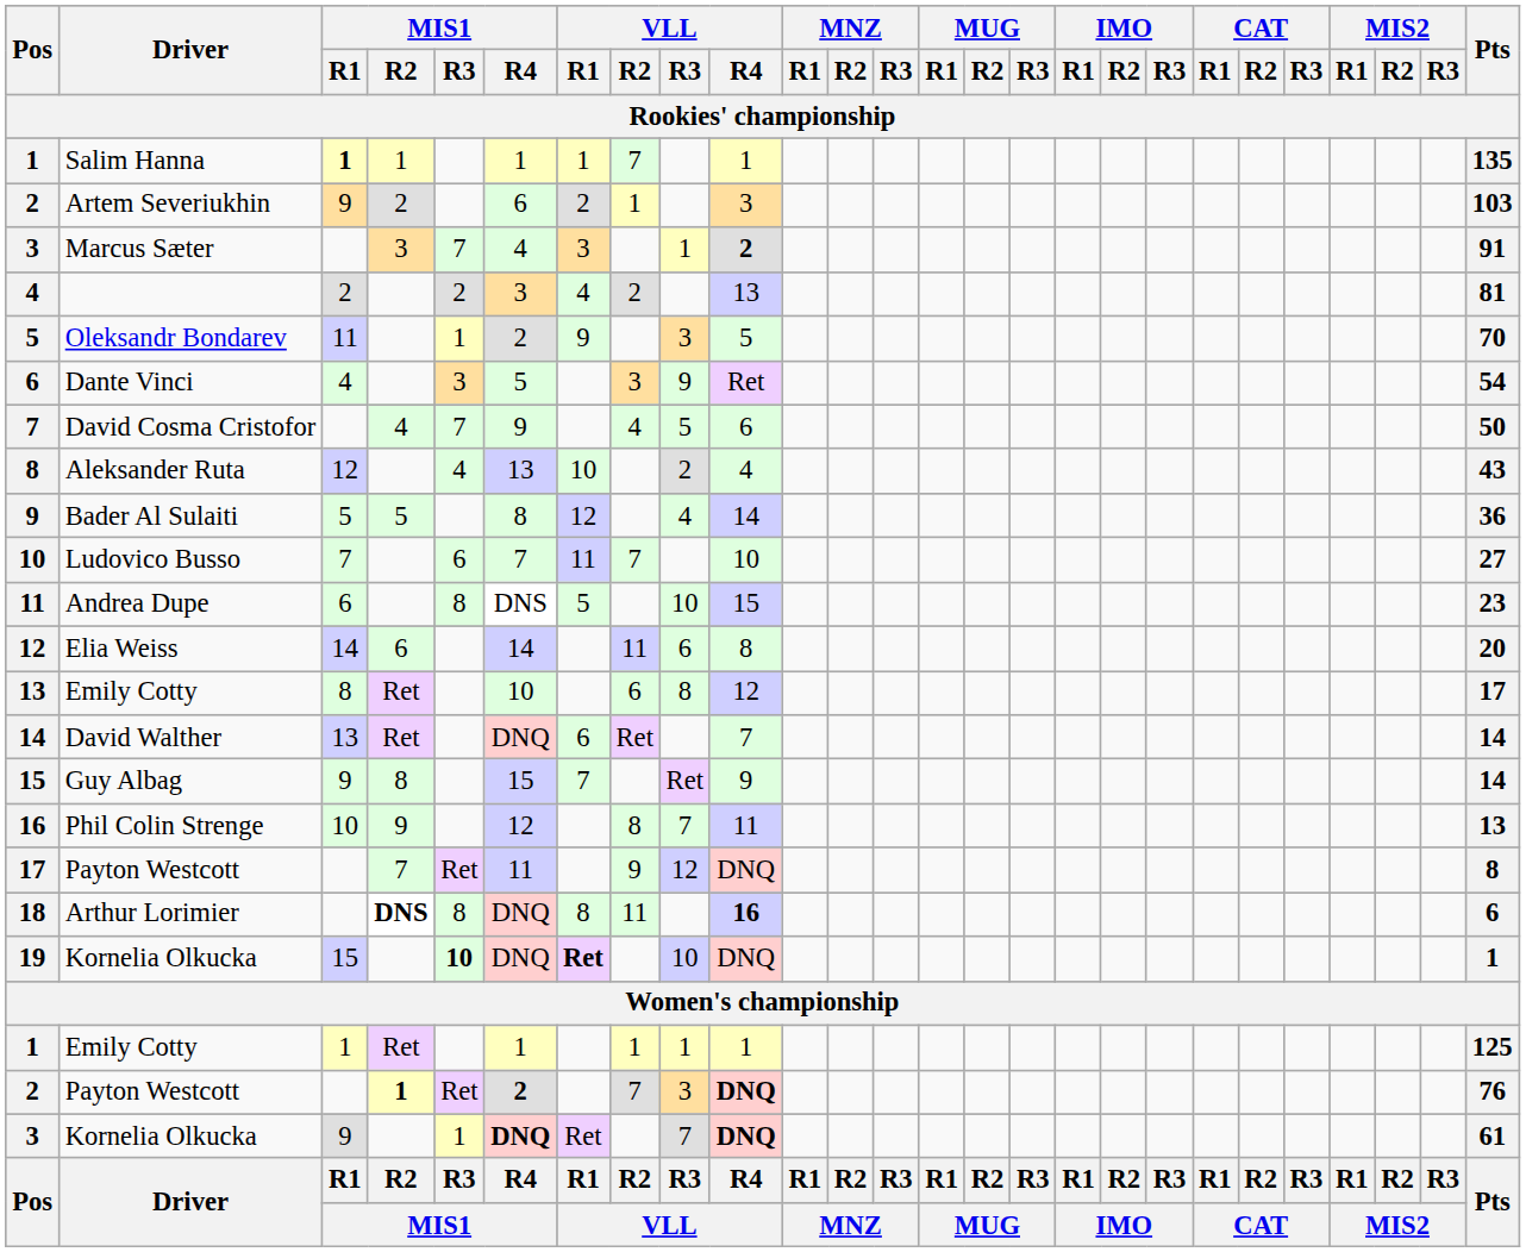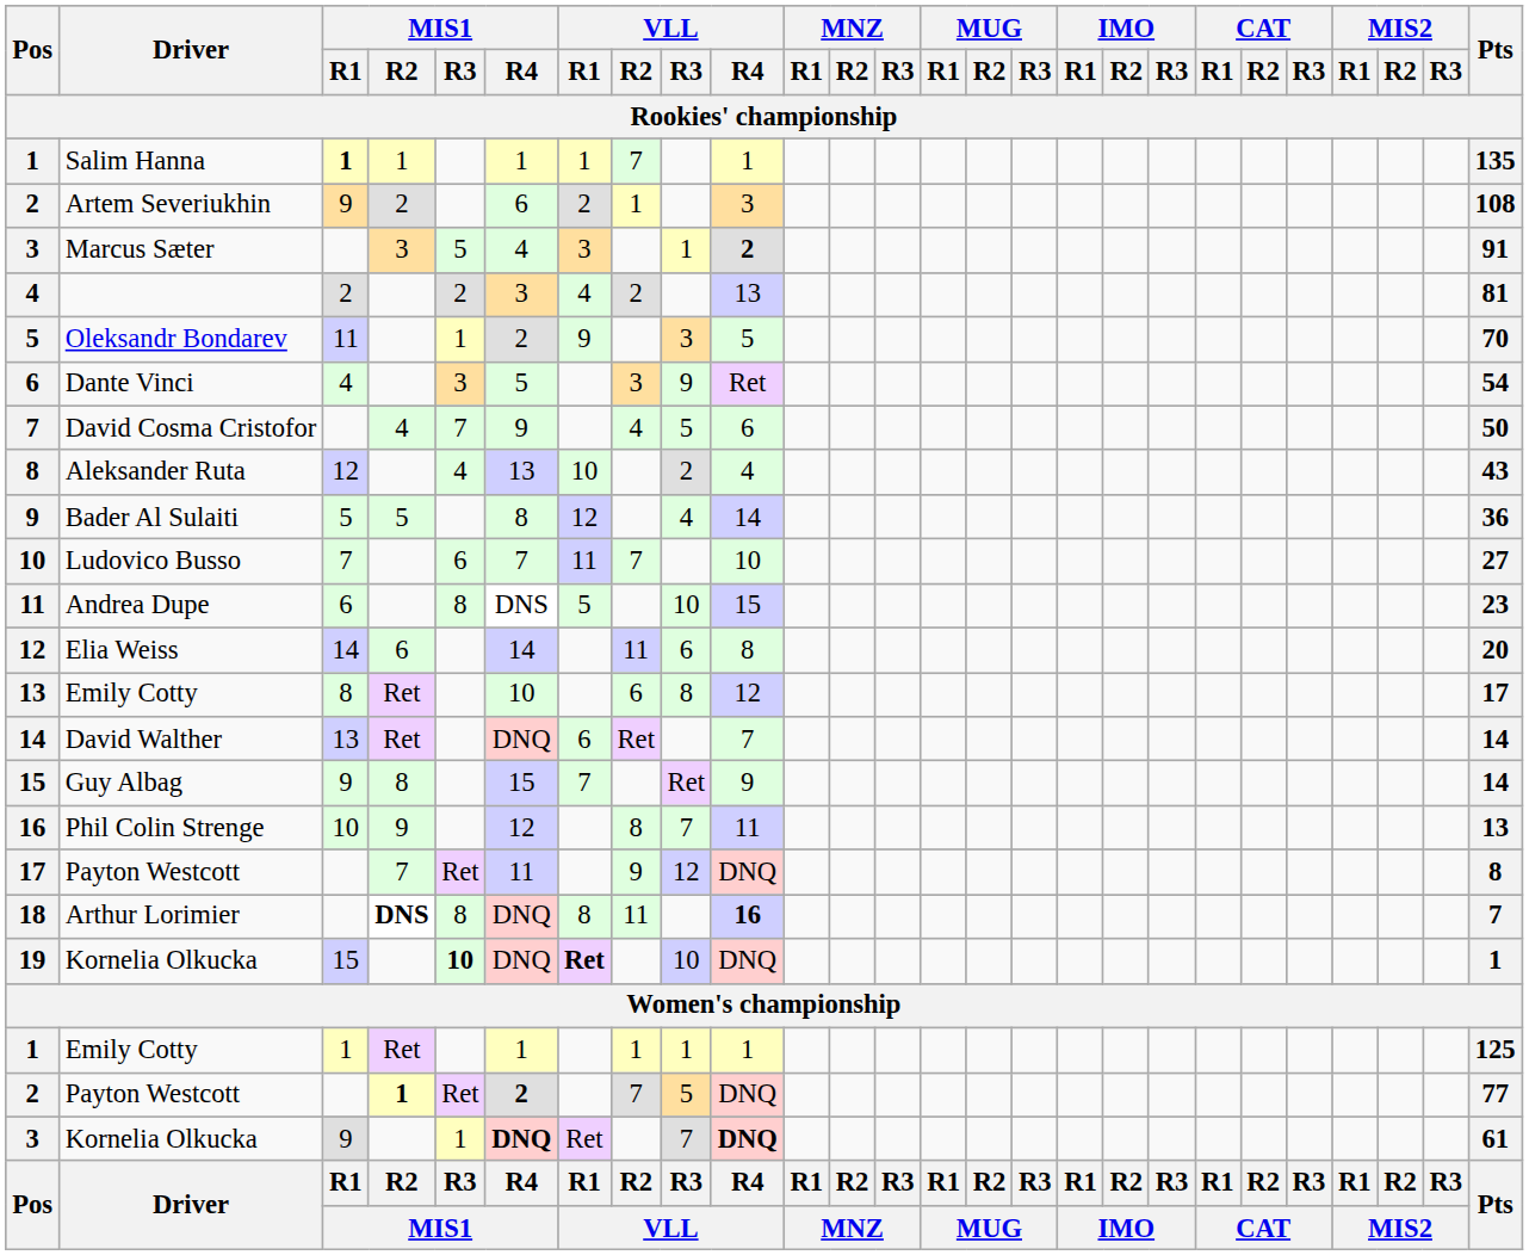 <table class="wikitable" style="font-size: 85%; text-align:center">
 <tr>
 <th rowspan=2>Pos</th>
 <th rowspan=2>Driver</th>
 <th colspan=4><a href='#'>MIS1</a><br></th>
 <th colspan=4><a href='#'>VLL</a><br></th>
 <th colspan=3><a href='#'>MNZ</a><br></th>
 <th colspan=3><a href='#'>MUG</a><br></th>
 <th colspan=3><a href='#'>IMO</a><br></th>
 <th colspan=3><a href='#'>CAT</a><br></th>
 <th colspan=3><a href='#'>MIS2</a><br></th>
 <th rowspan=2>Pts</th>
 </tr>
 <tr>
 <th>R1</th>
 <th>R2</th>
 <th>R3</th>
 <th>R4</th>
 <th>R1</th>
 <th>R2</th>
 <th>R3</th>
 <th>R4</th>
 <th>R1</th>
 <th>R2</th>
 <th>R3</th>
 <th>R1</th>
 <th>R2</th>
 <th>R3</th>
 <th>R1</th>
 <th>R2</th>
 <th>R3</th>
 <th>R1</th>
 <th>R2</th>
 <th>R3</th>
 <th>R1</th>
 <th>R2</th>
 <th>R3</th>
 </tr>
 <tr>
 <th colspan=26>Rookies' championship</th>
 </tr>
 <tr>
 <th>1</th>
 <td style="text-align:left"> Salim Hanna</td>
 <td style="background:#ffffbf"><strong>1</strong></td>
 <td style="background:#ffffbf">1</td>
 <td></td>
 <td style="background:#ffffbf">1</td>
 <td style="background:#ffffbf">1</td>
 <td style="background:#dfffdf">7</td>
 <td></td>
 <td style="background:#ffffbf">1</td>
 <td></td>
 <td></td>
 <td></td>
 <td></td>
 <td></td>
 <td></td>
 <td></td>
 <td></td>
 <td></td>
 <td></td>
 <td></td>
 <td></td>
 <td></td>
 <td></td>
 <td></td>
 <th>135</th>
 </tr>
 <tr>
 <th>2</th>
 <td style="text-align:left"> Artem Severiukhin</td>
 <td style="background:#ffdf9f">9</td>
 <td style="background:#dfdfdf">2</td>
 <td></td>
 <td style="background:#dfffdf">6</td>
 <td style="background:#dfdfdf">2</td>
 <td style="background:#ffffbf">1</td>
 <td></td>
 <td style="background:#ffdf9f">3</td>
 <td></td>
 <td></td>
 <td></td>
 <td></td>
 <td></td>
 <td></td>
 <td></td>
 <td></td>
 <td></td>
 <td></td>
 <td></td>
 <td></td>
 <td></td>
 <td></td>
 <td></td>
-<th>103</th>
+<th>108</th>
 </tr>
 <tr>
 <th>3</th>
 <td style="text-align:left"> Marcus Sæter</td>
 <td></td>
 <td style="background:#ffdf9f">3</td>
-<td style="background:#dfffdf">7</td>
+<td style="background:#dfffdf">5</td>
 <td style="background:#dfffdf">4</td>
 <td style="background:#ffdf9f">3</td>
 <td></td>
 <td style="background:#ffffbf">1</td>
 <td style="background:#dfdfdf"><strong>2</strong></td>
 <td></td>
 <td></td>
 <td></td>
 <td></td>
 <td></td>
 <td></td>
 <td></td>
 <td></td>
 <td></td>
 <td></td>
 <td></td>
 <td></td>
 <td></td>
 <td></td>
 <td></td>
 <th>91</th>
 </tr>
 <tr>
 <th>4</th>
 <td style="text-align:left"> </td>
 <td style="background:#dfdfdf">2</td>
 <td></td>
 <td style="background:#dfdfdf">2</td>
 <td style="background:#ffdf9f">3</td>
 <td style="background:#dfffdf">4</td>
 <td style="background:#dfdfdf">2</td>
 <td></td>
 <td style="background:#cfcfff">13</td>
 <td></td>
 <td></td>
 <td></td>
 <td></td>
 <td></td>
 <td></td>
 <td></td>
 <td></td>
 <td></td>
 <td></td>
 <td></td>
 <td></td>
 <td></td>
 <td></td>
 <td></td>
 <th>81</th>
 </tr>
 <tr>
 <th>5</th>
 <td style="text-align:left"> <a href='#'>Oleksandr Bondarev</a></td>
 <td style="background:#cfcfff">11</td>
 <td></td>
 <td style="background:#ffffbf">1</td>
 <td style="background:#dfdfdf">2</td>
 <td style="background:#dfffdf">9</td>
 <td></td>
 <td style="background:#ffdf9f">3</td>
 <td style="background:#dfffdf">5</td>
 <td></td>
 <td></td>
 <td></td>
 <td></td>
 <td></td>
 <td></td>
 <td></td>
 <td></td>
 <td></td>
 <td></td>
 <td></td>
 <td></td>
 <td></td>
 <td></td>
 <td></td>
 <th>70</th>
 </tr>
 <tr>
 <th>6</th>
 <td style="text-align:left"> Dante Vinci</td>
 <td style="background:#dfffdf">4</td>
 <td></td>
 <td style="background:#ffdf9f">3</td>
 <td style="background:#dfffdf">5</td>
 <td></td>
 <td style="background:#ffdf9f">3</td>
 <td style="background:#dfffdf">9</td>
 <td style="background:#efcfff">Ret</td>
 <td></td>
 <td></td>
 <td></td>
 <td></td>
 <td></td>
 <td></td>
 <td></td>
 <td></td>
 <td></td>
 <td></td>
 <td></td>
 <td></td>
 <td></td>
 <td></td>
 <td></td>
 <th>54</th>
 </tr>
 <tr>
 <th>7</th>
 <td style="text-align:left" nowrap=""> David Cosma Cristofor</td>
 <td></td>
 <td style="background:#dfffdf">4</td>
 <td style="background:#dfffdf">7</td>
 <td style="background:#dfffdf">9</td>
 <td></td>
 <td style="background:#dfffdf">4</td>
 <td style="background:#dfffdf">5</td>
 <td style="background:#dfffdf">6</td>
 <td></td>
 <td></td>
 <td></td>
 <td></td>
 <td></td>
 <td></td>
 <td></td>
 <td></td>
 <td></td>
 <td></td>
 <td></td>
 <td></td>
 <td></td>
 <td></td>
 <td></td>
 <th>50</th>
 </tr>
 <tr>
 <th>8</th>
 <td style="text-align:left"> Aleksander Ruta</td>
 <td style="background:#cfcfff">12</td>
 <td></td>
 <td style="background:#dfffdf">4</td>
 <td style="background:#cfcfff">13</td>
 <td style="background:#dfffdf">10</td>
 <td></td>
 <td style="background:#dfdfdf">2</td>
 <td style="background:#dfffdf">4</td>
 <td></td>
 <td></td>
 <td></td>
 <td></td>
 <td></td>
 <td></td>
 <td></td>
 <td></td>
 <td></td>
 <td></td>
 <td></td>
 <td></td>
 <td></td>
 <td></td>
 <td></td>
 <th>43</th>
 </tr>
 <tr>
 <th>9</th>
 <td style="text-align:left"> Bader Al Sulaiti</td>
 <td style="background:#dfffdf">5</td>
 <td style="background:#dfffdf">5</td>
 <td></td>
 <td style="background:#dfffdf">8</td>
 <td style="background:#cfcfff">12</td>
 <td></td>
 <td style="background:#dfffdf">4</td>
 <td style="background:#cfcfff">14</td>
 <td></td>
 <td></td>
 <td></td>
 <td></td>
 <td></td>
 <td></td>
 <td></td>
 <td></td>
 <td></td>
 <td></td>
 <td></td>
 <td></td>
 <td></td>
 <td></td>
 <td></td>
 <th>36</th>
 </tr>
 <tr>
 <th>10</th>
 <td style="text-align:left"> Ludovico Busso</td>
 <td style="background:#dfffdf">7</td>
 <td></td>
 <td style="background:#dfffdf">6</td>
 <td style="background:#dfffdf">7</td>
 <td style="background:#cfcfff">11</td>
 <td style="background:#dfffdf">7</td>
 <td></td>
 <td style="background:#dfffdf">10</td>
 <td></td>
 <td></td>
 <td></td>
 <td></td>
 <td></td>
 <td></td>
 <td></td>
 <td></td>
 <td></td>
 <td></td>
 <td></td>
 <td></td>
 <td></td>
 <td></td>
 <td></td>
 <th>27</th>
 </tr>
 <tr>
 <th>11</th>
 <td style="text-align:left"> Andrea Dupe</td>
 <td style="background:#dfffdf">6</td>
 <td></td>
 <td style="background:#dfffdf">8</td>
 <td style="background:#ffffff">DNS</td>
 <td style="background:#dfffdf">5</td>
 <td></td>
 <td style="background:#dfffdf">10</td>
 <td style="background:#cfcfff">15</td>
 <td></td>
 <td></td>
 <td></td>
 <td></td>
 <td></td>
 <td></td>
 <td></td>
 <td></td>
 <td></td>
 <td></td>
 <td></td>
 <td></td>
 <td></td>
 <td></td>
 <td></td>
 <th>23</th>
 </tr>
 <tr>
 <th>12</th>
 <td style="text-align:left"> Elia Weiss</td>
 <td style="background:#cfcfff">14</td>
 <td style="background:#dfffdf">6</td>
 <td></td>
 <td style="background:#cfcfff">14</td>
 <td></td>
 <td style="background:#cfcfff">11</td>
 <td style="background:#dfffdf">6</td>
 <td style="background:#dfffdf">8</td>
 <td></td>
 <td></td>
 <td></td>
 <td></td>
 <td></td>
 <td></td>
 <td></td>
 <td></td>
 <td></td>
 <td></td>
 <td></td>
 <td></td>
 <td></td>
 <td></td>
 <td></td>
 <th>20</th>
 </tr>
 <tr>
 <th>13</th>
 <td style="text-align:left"> Emily Cotty</td>
 <td style="background:#dfffdf">8</td>
 <td style="background:#efcfff">Ret</td>
 <td></td>
 <td style="background:#dfffdf">10</td>
 <td></td>
 <td style="background:#dfffdf">6</td>
 <td style="background:#dfffdf">8</td>
 <td style="background:#cfcfff">12</td>
 <td></td>
 <td></td>
 <td></td>
 <td></td>
 <td></td>
 <td></td>
 <td></td>
 <td></td>
 <td></td>
 <td></td>
 <td></td>
 <td></td>
 <td></td>
 <td></td>
 <td></td>
 <th>17</th>
 </tr>
 <tr>
 <th>14</th>
 <td style="text-align:left"> David Walther</td>
 <td style="background:#cfcfff">13</td>
 <td style="background:#efcfff">Ret</td>
 <td></td>
 <td style="background:#FFCFCF">DNQ</td>
 <td style="background:#dfffdf">6</td>
 <td style="background:#efcfff">Ret</td>
 <td></td>
 <td style="background:#dfffdf">7</td>
 <td></td>
 <td></td>
 <td></td>
 <td></td>
 <td></td>
 <td></td>
 <td></td>
 <td></td>
 <td></td>
 <td></td>
 <td></td>
 <td></td>
 <td></td>
 <td></td>
 <td></td>
 <th>14</th>
 </tr>
 <tr>
 <th>15</th>
 <td style="text-align:left"> Guy Albag</td>
 <td style="background:#dfffdf">9</td>
 <td style="background:#dfffdf">8</td>
 <td></td>
 <td style="background:#cfcfff">15</td>
 <td style="background:#dfffdf">7</td>
 <td></td>
 <td style="background:#efcfff">Ret</td>
 <td style="background:#dfffdf">9</td>
 <td></td>
 <td></td>
 <td></td>
 <td></td>
 <td></td>
 <td></td>
 <td></td>
 <td></td>
 <td></td>
 <td></td>
 <td></td>
 <td></td>
 <td></td>
 <td></td>
 <td></td>
 <th>14</th>
 </tr>
 <tr>
 <th>16</th>
 <td style="text-align:left"> Phil Colin Strenge</td>
 <td style="background:#dfffdf">10</td>
 <td style="background:#dfffdf">9</td>
 <td></td>
 <td style="background:#cfcfff">12</td>
 <td></td>
 <td style="background:#dfffdf">8</td>
 <td style="background:#dfffdf">7</td>
 <td style="background:#cfcfff">11</td>
 <td></td>
 <td></td>
 <td></td>
 <td></td>
 <td></td>
 <td></td>
 <td></td>
 <td></td>
 <td></td>
 <td></td>
 <td></td>
 <td></td>
 <td></td>
 <td></td>
 <td></td>
 <th>13</th>
 </tr>
 <tr>
 <th>17</th>
 <td style="text-align:left"> Payton Westcott</td>
 <td></td>
 <td style="background:#dfffdf">7</td>
 <td style="background:#efcfff">Ret</td>
 <td style="background:#cfcfff">11</td>
 <td></td>
 <td style="background:#dfffdf">9</td>
 <td style="background:#cfcfff">12</td>
 <td style="background:#FFCFCF">DNQ</td>
 <td></td>
 <td></td>
 <td></td>
 <td></td>
 <td></td>
 <td></td>
 <td></td>
 <td></td>
 <td></td>
 <td></td>
 <td></td>
 <td></td>
 <td></td>
 <td></td>
 <td></td>
 <th>8</th>
 </tr>
 <tr>
 <th>18</th>
 <td style="text-align:left"> Arthur Lorimier</td>
 <td></td>
 <td style="background:#ffffff"><strong>DNS</strong></td>
 <td style="background:#dfffdf">8</td>
 <td style="background:#FFCFCF">DNQ</td>
 <td style="background:#dfffdf">8</td>
 <td style="background:#dfffdf">11</td>
 <td></td>
 <td style="background:#cfcfff"><strong>16</strong></td>
 <td></td>
 <td></td>
 <td></td>
 <td></td>
 <td></td>
 <td></td>
 <td></td>
 <td></td>
 <td></td>
 <td></td>
 <td></td>
 <td></td>
 <td></td>
 <td></td>
 <td></td>
-<th>6</th>
+<th>7</th>
 </tr>
 <tr>
 <th>19</th>
 <td style="text-align:left"> Kornelia Olkucka</td>
 <td style="background:#cfcfff">15</td>
 <td></td>
 <td style="background:#dfffdf"><strong>10</strong></td>
 <td style="background:#FFCFCF">DNQ</td>
 <td style="background:#efcfff"><strong>Ret</strong></td>
 <td></td>
 <td style="background:#cfcfff">10</td>
 <td style="background:#FFCFCF">DNQ</td>
 <td></td>
 <td></td>
 <td></td>
 <td></td>
 <td></td>
 <td></td>
 <td></td>
 <td></td>
 <td></td>
 <td></td>
 <td></td>
 <td></td>
 <td></td>
 <td></td>
 <td></td>
 <th>1</th>
 </tr>
 <tr>
 <th colspan=26>Women's championship</th>
 </tr>
 <tr>
 <th>1</th>
 <td style="text-align:left"> Emily Cotty</td>
 <td style="background:#FFFFBF">1</td>
 <td style="background:#efcfff">Ret</td>
 <td></td>
 <td style="background:#FFFFBF">1</td>
 <td></td>
 <td style="background:#ffffbf">1</td>
 <td style="background:#FFFFBF">1</td>
 <td style="background:#ffffbf">1</td>
 <td></td>
 <td></td>
 <td></td>
 <td></td>
 <td></td>
 <td></td>
 <td></td>
 <td></td>
 <td></td>
 <td></td>
 <td></td>
 <td></td>
 <td></td>
 <td></td>
 <td></td>
 <th>125</th>
 </tr>
 <tr>
 <th>2</th>
 <td style="text-align:left"> Payton Westcott</td>
 <td></td>
 <td style="background:#FFFFBF"><strong>1</strong></td>
 <td style="background:#efcfff">Ret</td>
 <td style="background:#DFDFDF"><strong>2</strong></td>
 <td></td>
 <td style="background:#dfdfdf">7</td>
-<td style="background:#ffdf9f">3</td>
-<td style="background:#FFCFCF"><strong>DNQ</strong></td>
+<td style="background:#ffdf9f">5</td>
+<td style="background:#FFCFCF">DNQ</td>
 <td></td>
 <td></td>
 <td></td>
 <td></td>
 <td></td>
 <td></td>
 <td></td>
 <td></td>
 <td></td>
 <td></td>
 <td></td>
 <td></td>
 <td></td>
 <td></td>
 <td></td>
-<th>76</th>
+<th>77</th>
 </tr>
 <tr>
 <th>3</th>
 <td style="text-align:left"> Kornelia Olkucka</td>
 <td style="background:#DFDFDF">9</td>
 <td></td>
 <td style="background:#FFFFBF">1</td>
 <td style="background:#FFCFCF"><strong>DNQ</strong></td>
 <td style="background:#efcfff">Ret</td>
 <td></td>
 <td style="background:#dfdfdf">7</td>
 <td style="background:#FFCFCF"><strong>DNQ</strong></td>
 <td></td>
 <td></td>
 <td></td>
 <td></td>
 <td></td>
 <td></td>
 <td></td>
 <td></td>
 <td></td>
 <td></td>
 <td></td>
 <td></td>
 <td></td>
 <td></td>
 <td></td>
 <th>61</th>
 </tr>
 <tr>
 <th rowspan=2>Pos</th>
 <th rowspan=2>Driver</th>
 <th>R1</th>
 <th>R2</th>
 <th>R3</th>
 <th>R4</th>
 <th>R1</th>
 <th>R2</th>
 <th>R3</th>
 <th>R4</th>
 <th>R1</th>
 <th>R2</th>
 <th>R3</th>
 <th>R1</th>
 <th>R2</th>
 <th>R3</th>
 <th>R1</th>
 <th>R2</th>
 <th>R3</th>
 <th>R1</th>
 <th>R2</th>
 <th>R3</th>
 <th>R1</th>
 <th>R2</th>
 <th>R3</th>
 <th rowspan=2>Pts</th>
 </tr>
 <tr>
 <th colspan=4><a href='#'>MIS1</a><br></th>
 <th colspan=4><a href='#'>VLL</a><br></th>
 <th colspan=3><a href='#'>MNZ</a><br></th>
 <th colspan=3><a href='#'>MUG</a><br></th>
 <th colspan=3><a href='#'>IMO</a><br></th>
 <th colspan=3><a href='#'>CAT</a><br></th>
 <th colspan=3><a href='#'>MIS2</a><br></th>
 </tr>
 </table>
